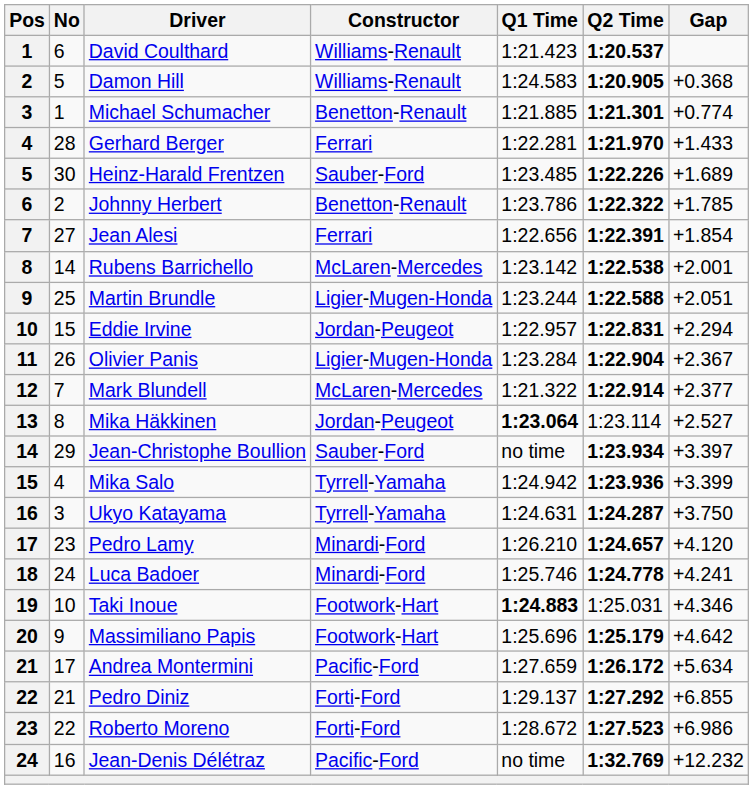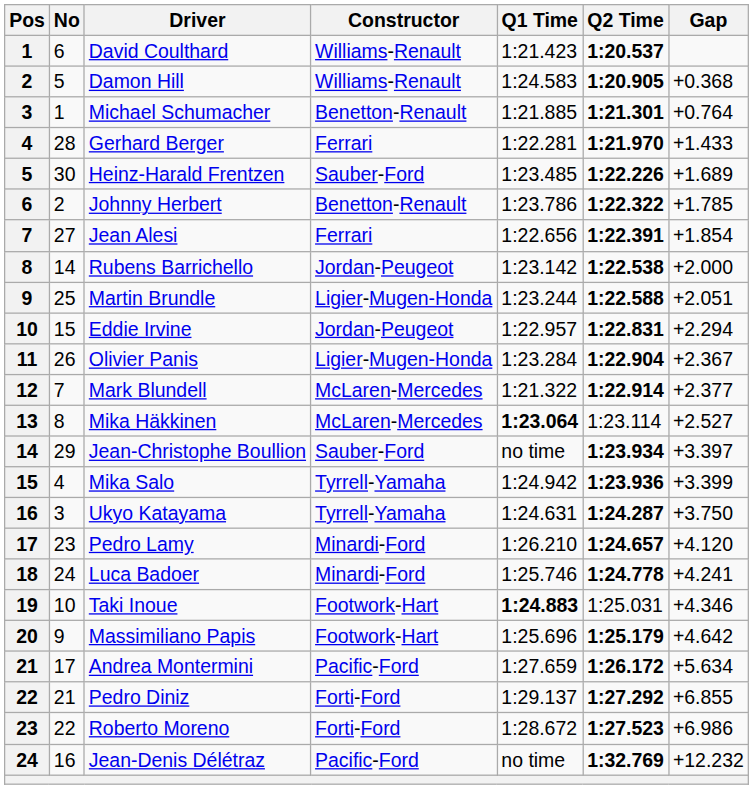 <table class="wikitable sortable" style="font-size: 95%;">
 <tr>
 <th>Pos</th>
 <th>No</th>
 <th>Driver</th>
 <th>Constructor</th>
 <th>Q1 Time</th>
 <th>Q2 Time</th>
 <th>Gap</th>
 </tr>
 <tr>
 <th>1</th>
 <td>6</td>
 <td> <a href='#'>David Coulthard</a></td>
 <td><a href='#'>Williams</a>-<a href='#'>Renault</a></td>
 <td>1:21.423</td>
 <td><strong>1:20.537</strong></td>
 <td></td>
 </tr>
 <tr>
 <th>2</th>
 <td>5</td>
 <td> <a href='#'>Damon Hill</a></td>
 <td><a href='#'>Williams</a>-<a href='#'>Renault</a></td>
 <td>1:24.583</td>
 <td><strong>1:20.905</strong></td>
 <td>+0.368</td>
 </tr>
 <tr>
 <th>3</th>
 <td>1</td>
 <td> <a href='#'>Michael Schumacher</a></td>
 <td><a href='#'>Benetton</a>-<a href='#'>Renault</a></td>
 <td>1:21.885</td>
 <td><strong>1:21.301</strong></td>
-<td>+0.774</td>
+<td>+0.764</td>
 </tr>
 <tr>
 <th>4</th>
 <td>28</td>
 <td> <a href='#'>Gerhard Berger</a></td>
 <td><a href='#'>Ferrari</a></td>
 <td>1:22.281</td>
 <td><strong>1:21.970</strong></td>
 <td>+1.433</td>
 </tr>
 <tr>
 <th>5</th>
 <td>30</td>
 <td> <a href='#'>Heinz-Harald Frentzen</a></td>
 <td><a href='#'>Sauber</a>-<a href='#'>Ford</a></td>
 <td>1:23.485</td>
 <td><strong>1:22.226</strong></td>
 <td>+1.689</td>
 </tr>
 <tr>
 <th>6</th>
 <td>2</td>
 <td> <a href='#'>Johnny Herbert</a></td>
 <td><a href='#'>Benetton</a>-<a href='#'>Renault</a></td>
 <td>1:23.786</td>
 <td><strong>1:22.322</strong></td>
 <td>+1.785</td>
 </tr>
 <tr>
 <th>7</th>
 <td>27</td>
 <td> <a href='#'>Jean Alesi</a></td>
 <td><a href='#'>Ferrari</a></td>
 <td>1:22.656</td>
 <td><strong>1:22.391</strong></td>
 <td>+1.854</td>
 </tr>
 <tr>
 <th>8</th>
 <td>14</td>
 <td> <a href='#'>Rubens Barrichello</a></td>
-<td><a href='#'>McLaren</a>-<a href='#'>Mercedes</a></td>
+<td><a href='#'>Jordan</a>-<a href='#'>Peugeot</a></td>
 <td>1:23.142</td>
 <td><strong>1:22.538</strong></td>
-<td>+2.001</td>
+<td>+2.000</td>
 </tr>
 <tr>
 <th>9</th>
 <td>25</td>
 <td> <a href='#'>Martin Brundle</a></td>
 <td><a href='#'>Ligier</a>-<a href='#'>Mugen-Honda</a></td>
 <td>1:23.244</td>
 <td><strong>1:22.588</strong></td>
 <td>+2.051</td>
 </tr>
 <tr>
 <th>10</th>
 <td>15</td>
 <td> <a href='#'>Eddie Irvine</a></td>
 <td><a href='#'>Jordan</a>-<a href='#'>Peugeot</a></td>
 <td>1:22.957</td>
 <td><strong>1:22.831</strong></td>
 <td>+2.294</td>
 </tr>
 <tr>
 <th>11</th>
 <td>26</td>
 <td> <a href='#'>Olivier Panis</a></td>
 <td><a href='#'>Ligier</a>-<a href='#'>Mugen-Honda</a></td>
 <td>1:23.284</td>
 <td><strong>1:22.904</strong></td>
 <td>+2.367</td>
 </tr>
 <tr>
 <th>12</th>
 <td>7</td>
 <td> <a href='#'>Mark Blundell</a></td>
 <td><a href='#'>McLaren</a>-<a href='#'>Mercedes</a></td>
 <td>1:21.322</td>
 <td><strong>1:22.914</strong></td>
 <td>+2.377</td>
 </tr>
 <tr>
 <th>13</th>
 <td>8</td>
 <td> <a href='#'>Mika Häkkinen</a></td>
-<td><a href='#'>Jordan</a>-<a href='#'>Peugeot</a></td>
+<td><a href='#'>McLaren</a>-<a href='#'>Mercedes</a></td>
 <td><strong>1:23.064</strong></td>
 <td>1:23.114</td>
 <td>+2.527</td>
 </tr>
 <tr>
 <th>14</th>
 <td>29</td>
 <td> <a href='#'>Jean-Christophe Boullion</a></td>
 <td><a href='#'>Sauber</a>-<a href='#'>Ford</a></td>
 <td>no time</td>
 <td><strong>1:23.934</strong></td>
 <td>+3.397</td>
 </tr>
 <tr>
 <th>15</th>
 <td>4</td>
 <td> <a href='#'>Mika Salo</a></td>
 <td><a href='#'>Tyrrell</a>-<a href='#'>Yamaha</a></td>
 <td>1:24.942</td>
 <td><strong>1:23.936</strong></td>
 <td>+3.399</td>
 </tr>
 <tr>
 <th>16</th>
 <td>3</td>
 <td> <a href='#'>Ukyo Katayama</a></td>
 <td><a href='#'>Tyrrell</a>-<a href='#'>Yamaha</a></td>
 <td>1:24.631</td>
 <td><strong>1:24.287</strong></td>
 <td>+3.750</td>
 </tr>
 <tr>
 <th>17</th>
 <td>23</td>
 <td> <a href='#'>Pedro Lamy</a></td>
 <td><a href='#'>Minardi</a>-<a href='#'>Ford</a></td>
 <td>1:26.210</td>
 <td><strong>1:24.657</strong></td>
 <td>+4.120</td>
 </tr>
 <tr>
 <th>18</th>
 <td>24</td>
 <td> <a href='#'>Luca Badoer</a></td>
 <td><a href='#'>Minardi</a>-<a href='#'>Ford</a></td>
 <td>1:25.746</td>
 <td><strong>1:24.778</strong></td>
 <td>+4.241</td>
 </tr>
 <tr>
 <th>19</th>
 <td>10</td>
 <td> <a href='#'>Taki Inoue</a></td>
 <td><a href='#'>Footwork</a>-<a href='#'>Hart</a></td>
 <td><strong>1:24.883</strong></td>
 <td>1:25.031</td>
 <td>+4.346</td>
 </tr>
 <tr>
 <th>20</th>
 <td>9</td>
 <td> <a href='#'>Massimiliano Papis</a></td>
 <td><a href='#'>Footwork</a>-<a href='#'>Hart</a></td>
 <td>1:25.696</td>
 <td><strong>1:25.179</strong></td>
 <td>+4.642</td>
 </tr>
 <tr>
 <th>21</th>
 <td>17</td>
 <td> <a href='#'>Andrea Montermini</a></td>
 <td><a href='#'>Pacific</a>-<a href='#'>Ford</a></td>
 <td>1:27.659</td>
 <td><strong>1:26.172</strong></td>
 <td>+5.634</td>
 </tr>
 <tr>
 <th>22</th>
 <td>21</td>
 <td> <a href='#'>Pedro Diniz</a></td>
 <td><a href='#'>Forti</a>-<a href='#'>Ford</a></td>
 <td>1:29.137</td>
 <td><strong>1:27.292</strong></td>
 <td>+6.855</td>
 </tr>
 <tr>
 <th>23</th>
 <td>22</td>
 <td> <a href='#'>Roberto Moreno</a></td>
 <td><a href='#'>Forti</a>-<a href='#'>Ford</a></td>
 <td>1:28.672</td>
 <td><strong>1:27.523</strong></td>
 <td>+6.986</td>
 </tr>
 <tr>
 <th>24</th>
 <td>16</td>
 <td> <a href='#'>Jean-Denis Délétraz</a></td>
 <td><a href='#'>Pacific</a>-<a href='#'>Ford</a></td>
 <td>no time</td>
 <td><strong>1:32.769</strong></td>
 <td>+12.232</td>
 </tr>
 <tr>
 <th colspan="7"></th>
 </tr>
 </table>
